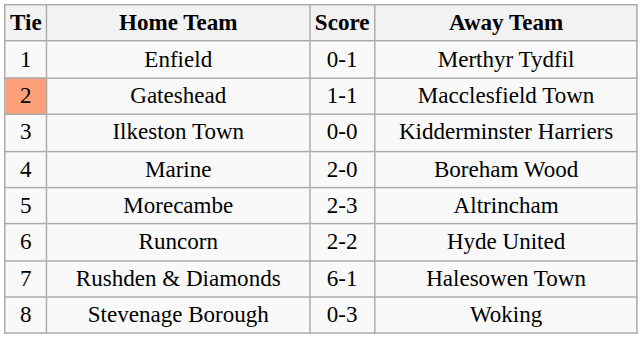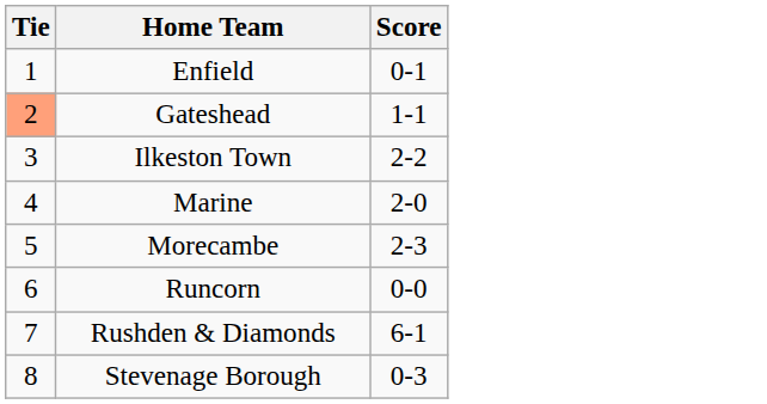 <table class="wikitable" style="text-align:center;">
 <tr>
 <th width=20>Tie</th>
 <th width=175>Home Team</th>
 <th width=20>Score</th>
-<th width=175>Away Team</th>
 </tr>
 <tr>
 <td>1</td>
 <td>Enfield</td>
 <td>0-1</td>
-<td>Merthyr Tydfil</td>
 </tr>
 <tr>
 <td style="background: lightsalmon;">2</td>
 <td>Gateshead</td>
 <td>1-1</td>
-<td>Macclesfield Town</td>
 </tr>
 <tr>
 <td>3</td>
 <td>Ilkeston Town</td>
-<td>0-0</td>
-<td>Kidderminster Harriers</td>
+<td>2-2</td>
 </tr>
 <tr>
 <td>4</td>
 <td>Marine</td>
 <td>2-0</td>
-<td>Boreham Wood</td>
 </tr>
 <tr>
 <td>5</td>
 <td>Morecambe</td>
 <td>2-3</td>
-<td>Altrincham</td>
 </tr>
 <tr>
 <td>6</td>
 <td>Runcorn</td>
-<td>2-2</td>
-<td>Hyde United</td>
+<td>0-0</td>
 </tr>
 <tr>
 <td>7</td>
 <td>Rushden & Diamonds</td>
 <td>6-1</td>
-<td>Halesowen Town</td>
 </tr>
 <tr>
 <td>8</td>
 <td>Stevenage Borough</td>
 <td>0-3</td>
-<td>Woking</td>
 </tr>
 </table>
